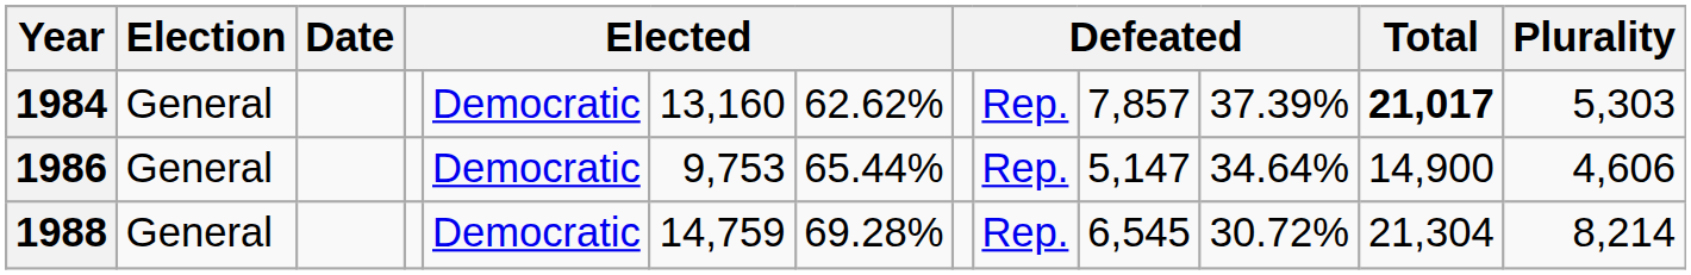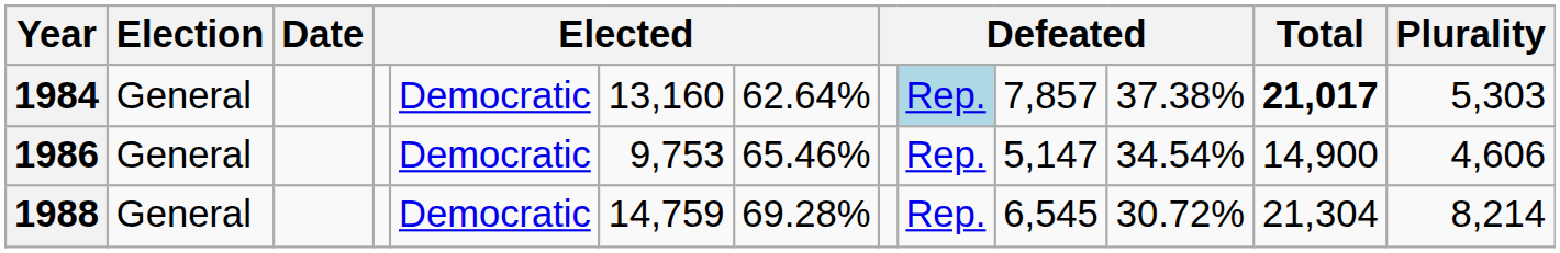 <table class=wikitable>
 <tr>
 <th>Year</th>
 <th>Election</th>
 <th>Date</th>
 <th ! colspan="4">Elected</th>
 <th ! colspan="4">Defeated</th>
 <th>Total</th>
 <th>Plurality</th>
 </tr>
 <tr>
 <th valign="top">1984</th>
 <td valign="top">General</td>
 <td valign="top"></td>
 <td valign="top"></td>
 <td valign="top" ><a href='#'>Democratic</a></td>
 <td valign="top" align="right">13,160</td>
-<td valign="top" align="right">62.62%</td>
+<td valign="top" align="right">62.64%</td>
 <td valign="top"></td>
-<td valign="top" ><a href='#'>Rep.</a></td>
+<td valign="top"  style="background: lightblue;"><a href='#'>Rep.</a></td>
 <td valign="top" align="right">7,857</td>
-<td valign="top" align="right">37.39%</td>
+<td valign="top" align="right">37.38%</td>
 <td valign="top" align="right"><strong>21,017</strong></td>
 <td valign="top" align="right">5,303</td>
 </tr>
 <tr>
 <th valign="top">1986</th>
 <td valign="top">General</td>
 <td valign="top"></td>
 <td valign="top"></td>
 <td valign="top" ><a href='#'>Democratic</a></td>
 <td valign="top" align="right">9,753</td>
-<td valign="top" align="right">65.44%</td>
+<td valign="top" align="right">65.46%</td>
 <td valign="top"></td>
 <td valign="top" ><a href='#'>Rep.</a></td>
 <td valign="top" align="right">5,147</td>
-<td valign="top" align="right">34.64%</td>
+<td valign="top" align="right">34.54%</td>
 <td valign="top" align="right">14,900</td>
 <td valign="top" align="right">4,606</td>
 </tr>
 <tr>
 <th valign="top">1988</th>
 <td valign="top">General</td>
 <td valign="top"></td>
 <td valign="top"></td>
 <td valign="top" ><a href='#'>Democratic</a></td>
 <td valign="top" align="right">14,759</td>
 <td valign="top" align="right">69.28%</td>
 <td valign="top"></td>
 <td valign="top" ><a href='#'>Rep.</a></td>
 <td valign="top" align="right">6,545</td>
 <td valign="top" align="right">30.72%</td>
 <td valign="top" align="right">21,304</td>
 <td valign="top" align="right">8,214</td>
 </tr>
 </table>
